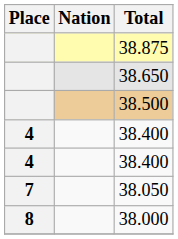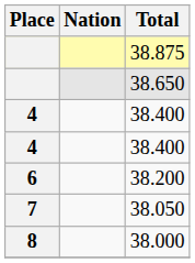 <table class="wikitable sortable">
 <tr>
 <th>Place</th>
 <th>Nation</th>
 <th>Total</th>
 </tr>
 <tr bgcolor=fffcaf>
 <th></th>
 <td></td>
 <td>38.875</td>
 </tr>
 <tr bgcolor=e5e5e5>
 <th></th>
 <td></td>
 <td>38.650</td>
 </tr>
-<tr bgcolor=eecc99>
-<th></th>
-<td></td>
-<td>38.500</td>
-</tr>
 <tr>
 <th>4</th>
 <td></td>
 <td>38.400</td>
 </tr>
 <tr>
 <th>4</th>
 <td></td>
 <td>38.400</td>
+</tr>
+<tr>
+<th>6</th>
+<td></td>
+<td>38.200</td>
 </tr>
 <tr>
 <th>7</th>
 <td></td>
 <td>38.050</td>
 </tr>
 <tr>
 <th>8</th>
 <td></td>
 <td>38.000</td>
 </tr>
 <tr>
 </tr>
 </table>
